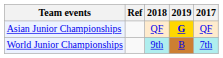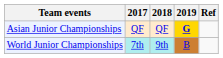 <table class="wikitable" style="font-size: 90%; text-align:center">
 <tr>
 <th>Team events</th>
-<th>Ref</th>
+<th>2017</th>
 <th>2018</th>
 <th>2019</th>
-<th>2017</th>
+<th>Ref</th>
 </tr>
 <tr>
 <td bgcolor="#ECF2FF"; align="left"><a href='#'>Asian Junior Championships</a></td>
-<td></td>
+<td bgcolor=FFEBCD><a href='#'>QF</a></td>
 <td bgcolor=FFEBCD><a href='#'>QF</a></td>
 <td bgcolor=gold><a href='#'><strong>G</strong></a></td>
-<td bgcolor=FFEBCD><a href='#'>QF</a></td>
+<td></td>
 </tr>
 <tr>
 <td bgcolor="#ECF2FF"; align="left"><a href='#'>World Junior Championships</a></td>
-<td></td>
+<td bgcolor=AFEEEE><a href='#'>7th</a></td>
 <td bgcolor=AFEEEE><a href='#'>9th</a></td>
 <td bgcolor=CD7F32><a href='#'>B</a></td>
-<td bgcolor=AFEEEE><a href='#'>7th</a></td>
+<td></td>
 </tr>
 </table>
